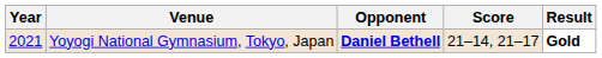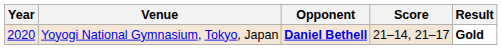 <table class="sortable wikitable" style="font-size: 90%;">
 <tr>
 <th>Year</th>
 <th>Venue</th>
 <th>Opponent</th>
 <th>Score</th>
 <th>Result</th>
 </tr>
 <tr style="background:#F3E6D7">
-<td align="center"><a href='#'>2021</a></td>
+<td align="center"><a href='#'>2020</a></td>
 <td align="left"><a href='#'>Yoyogi National Gymnasium</a>, <a href='#'>Tokyo</a>, Japan</td>
 <td align="left"><strong> <a href='#'>Daniel Bethell</a></strong></td>
 <td align="left">21–14, 21–17</td>
 <td style="text-align:left; background:white"> <strong>Gold</strong></td>
 </tr>
 </table>
